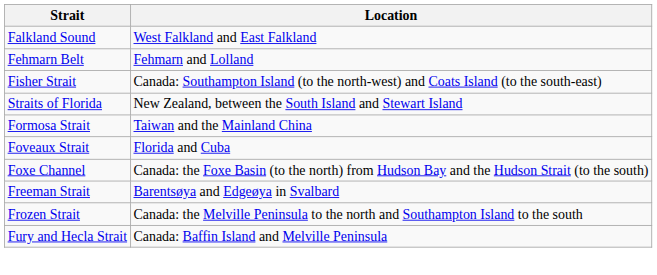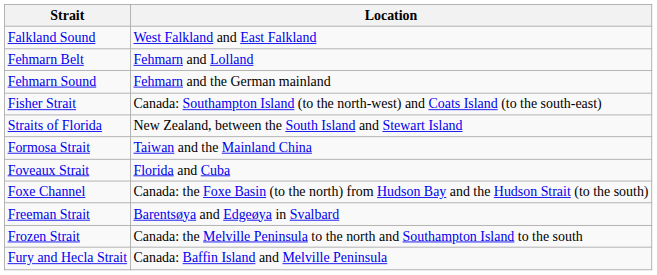 <table class="wikitable sortable">
 <tr>
 <th>Strait</th>
 <th>Location</th>
 </tr>
 <tr>
 <td><a href='#'>Falkland Sound</a></td>
 <td><a href='#'>West Falkland</a> and <a href='#'>East Falkland</a></td>
 </tr>
 <tr>
 <td><a href='#'>Fehmarn Belt</a></td>
 <td><a href='#'>Fehmarn</a> and  <a href='#'>Lolland</a></td>
+</tr>
+<tr>
+<td><a href='#'>Fehmarn Sound</a></td>
+<td><a href='#'>Fehmarn</a> and the German mainland</td>
 </tr>
 <tr>
 <td><a href='#'>Fisher Strait</a></td>
 <td>Canada: <a href='#'>Southampton Island</a> (to the north-west) and <a href='#'>Coats Island</a> (to the south-east)</td>
 </tr>
 <tr>
 <td><a href='#'>Straits of Florida</a></td>
 <td>New Zealand, between the <a href='#'>South Island</a> and <a href='#'>Stewart Island</a></td>
 </tr>
 <tr>
 <td><a href='#'>Formosa Strait</a></td>
 <td><a href='#'>Taiwan</a> and the <a href='#'>Mainland China</a></td>
 </tr>
 <tr>
 <td><a href='#'>Foveaux Strait</a></td>
 <td><a href='#'>Florida</a> and <a href='#'>Cuba</a></td>
 </tr>
 <tr>
 <td><a href='#'>Foxe Channel</a></td>
 <td>Canada: the <a href='#'>Foxe Basin</a> (to the north) from <a href='#'>Hudson Bay</a> and the <a href='#'>Hudson Strait</a> (to the south)</td>
 </tr>
 <tr>
 <td><a href='#'>Freeman Strait</a></td>
 <td><a href='#'>Barentsøya</a> and <a href='#'>Edgeøya</a> in <a href='#'>Svalbard</a></td>
 </tr>
 <tr>
 <td><a href='#'>Frozen Strait</a></td>
 <td>Canada: the <a href='#'>Melville Peninsula</a> to the north and <a href='#'>Southampton Island</a> to the south</td>
 </tr>
 <tr>
 <td><a href='#'>Fury and Hecla Strait</a></td>
 <td>Canada: <a href='#'>Baffin Island</a> and <a href='#'>Melville Peninsula</a></td>
 </tr>
 </table>
